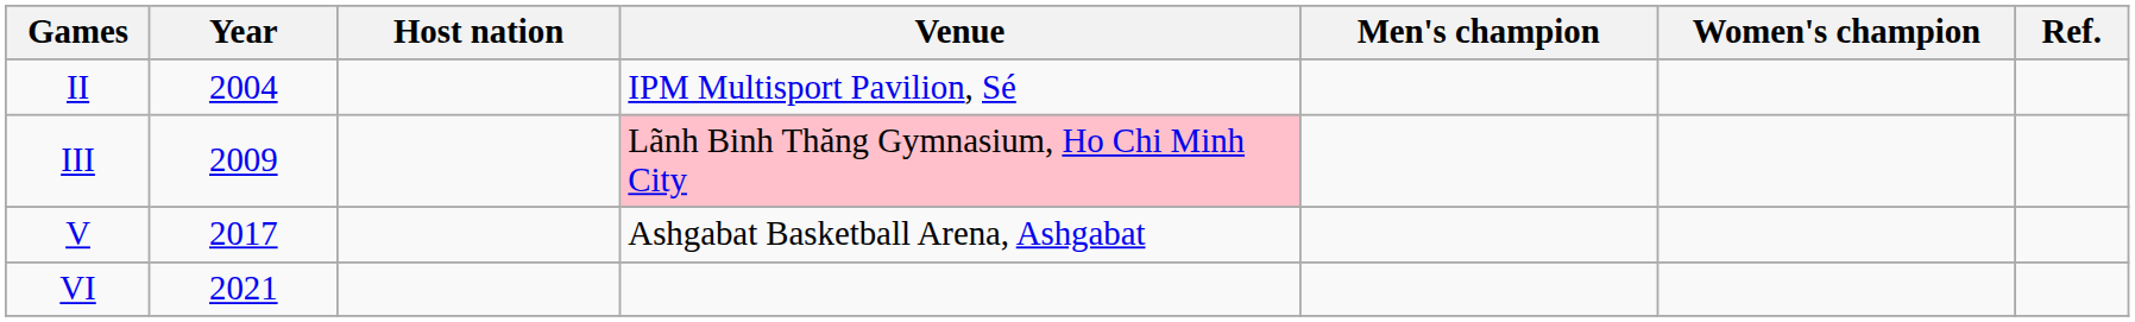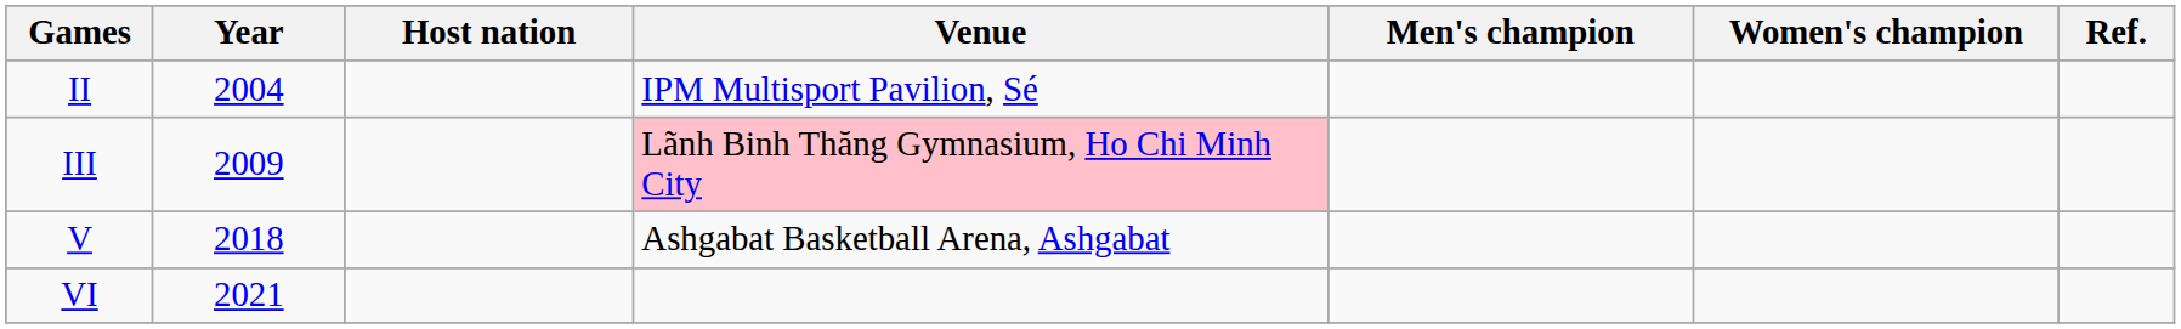 <table class="wikitable">
 <tr>
 <th width=60>Games</th>
 <th width=80>Year</th>
 <th width=125>Host nation</th>
 <th width=310>Venue</th>
 <th width=160>Men's champion</th>
 <th width=160>Women's champion</th>
 <th width=45>Ref.</th>
 </tr>
 <tr>
 <td align=center><a href='#'>II</a></td>
 <td align=center><a href='#'>2004</a></td>
 <td></td>
 <td><a href='#'>IPM Multisport Pavilion</a>, <a href='#'>Sé</a></td>
 <td></td>
 <td></td>
 <td align=center></td>
 </tr>
 <tr>
 <td align=center><a href='#'>III</a></td>
 <td align=center><a href='#'>2009</a></td>
 <td></td>
 <td style="background: pink;">Lãnh Binh Thăng Gymnasium, <a href='#'>Ho Chi Minh City</a></td>
 <td></td>
 <td></td>
 <td align=center></td>
 </tr>
 <tr>
 <td align=center><a href='#'>V</a></td>
-<td align=center><a href='#'>2017</a></td>
+<td align=center><a href='#'>2018</a></td>
 <td></td>
 <td>Ashgabat Basketball Arena, <a href='#'>Ashgabat</a></td>
 <td></td>
 <td></td>
 <td align=center></td>
 </tr>
 <tr>
 <td align=center><a href='#'>VI</a></td>
 <td align=center><a href='#'>2021</a></td>
 <td></td>
 <td></td>
 <td></td>
 <td></td>
 <td align=center></td>
 </tr>
 </table>
